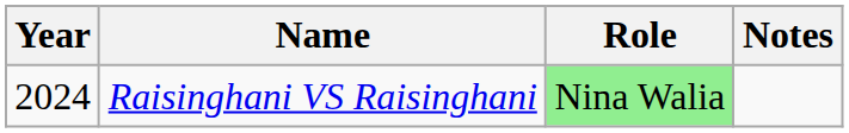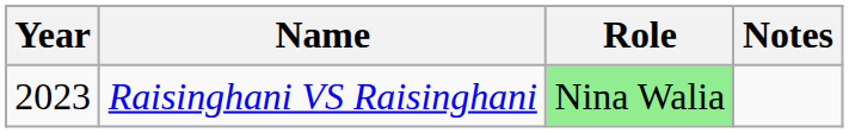 <table class="wikitable">
 <tr>
 <th>Year</th>
 <th>Name</th>
 <th>Role</th>
 <th>Notes</th>
 </tr>
 <tr>
-<td>2024</td>
+<td>2023</td>
 <td><em><a href='#'>Raisinghani VS Raisinghani</a></em></td>
 <td style="background: lightgreen;">Nina Walia</td>
 <td></td>
 </tr>
 </table>
